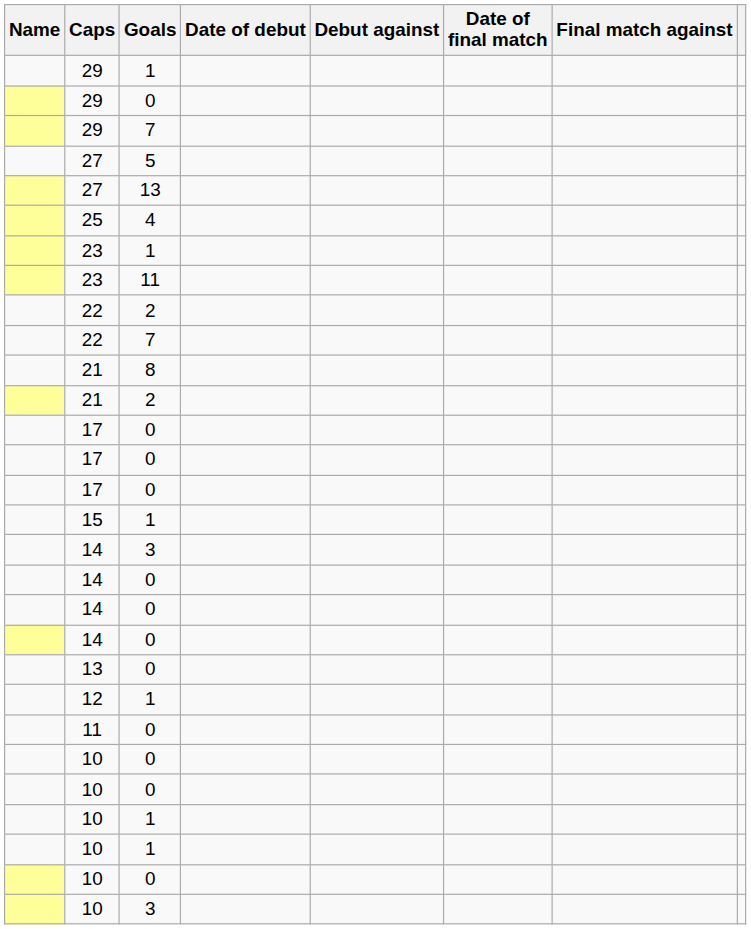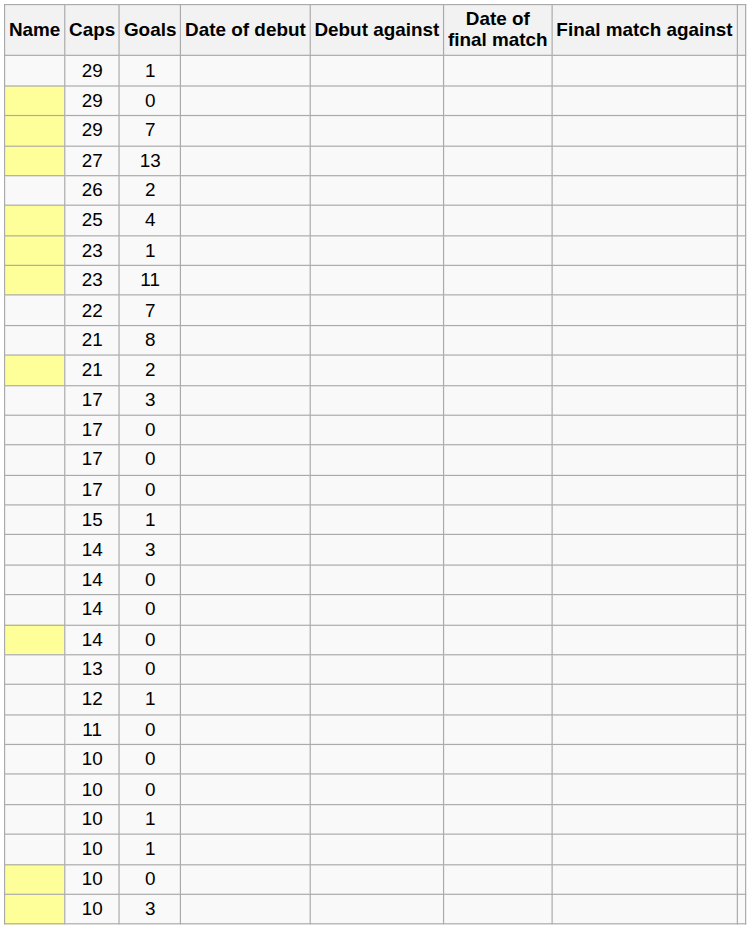 <table class="wikitable plainrowheaders sortable" style="text-align: center;">
 <tr>
 <th scope="col">Name</th>
 <th scope="col">Caps</th>
 <th scope="col">Goals</th>
 <th scope="col">Date of debut</th>
 <th scope="col">Debut against</th>
 <th scope="col">Date of<br>final match</th>
 <th scope="col">Final match against</th>
 <th scope="col" class="unsortable"></th>
 </tr>
 <tr>
 <td scope="row" align="left"></td>
 <td>29</td>
 <td>1</td>
 <td align="left"></td>
 <td align="left"></td>
 <td align="left"></td>
 <td align="left"></td>
 <td></td>
 </tr>
 <tr>
 <td scope="row" style="background-color:#FFFF99" align="left"><strong></strong></td>
 <td>29</td>
 <td>0</td>
 <td align="left"></td>
 <td align="left"></td>
 <td align="left"></td>
 <td align="left"></td>
 <td></td>
 </tr>
 <tr>
 <td scope="row" style="background-color:#FFFF99" align="left"><strong></strong></td>
 <td>29</td>
 <td>7</td>
 <td align="left"></td>
 <td align="left"></td>
 <td align="left"></td>
 <td align="left"></td>
 <td></td>
 </tr>
 <tr>
-<td scope="row" align="left"></td>
+<td scope="row" style="background-color:#FFFF99" align="left"><strong></strong></td>
 <td>27</td>
-<td>5</td>
+<td>13</td>
 <td align="left"></td>
 <td align="left"></td>
 <td align="left"></td>
 <td align="left"></td>
 <td></td>
 </tr>
 <tr>
-<td scope="row" style="background-color:#FFFF99" align="left"><strong></strong></td>
-<td>27</td>
-<td>13</td>
+<td scope="row" align="left"></td>
+<td>26</td>
+<td>2</td>
 <td align="left"></td>
 <td align="left"></td>
 <td align="left"></td>
 <td align="left"></td>
 <td></td>
 </tr>
 <tr>
 <td scope="row" style="background-color:#FFFF99" align="left"><strong></strong></td>
 <td>25</td>
 <td>4</td>
 <td align="left"></td>
 <td align="left"></td>
 <td align="left"></td>
 <td align="left"></td>
 <td></td>
 </tr>
 <tr>
 <td scope="row" style="background-color:#FFFF99" align="left"><strong></strong></td>
 <td>23</td>
 <td>1</td>
 <td align="left"></td>
 <td align="left"></td>
 <td align="left"></td>
 <td align="left"></td>
 <td></td>
 </tr>
 <tr>
 <td scope="row" style="background-color:#FFFF99" align="left"><strong></strong></td>
 <td>23</td>
 <td>11</td>
 <td align="left"></td>
 <td align="left"></td>
 <td align="left"></td>
 <td align="left"></td>
 <td></td>
 </tr>
 <tr>
 <td scope="row" align="left"></td>
 <td>22</td>
-<td>2</td>
-<td align="left"></td>
-<td align="left"></td>
-<td align="left"></td>
-<td align="left"></td>
-<td></td>
-</tr>
-<tr>
-<td scope="row" align="left"></td>
-<td>22</td>
 <td>7</td>
 <td align="left"></td>
 <td align="left"></td>
 <td align="left"></td>
 <td align="left"></td>
 <td></td>
 </tr>
 <tr>
 <td scope="row" align="left"></td>
 <td>21</td>
 <td>8</td>
 <td align="left"></td>
 <td align="left"></td>
 <td align="left"></td>
 <td align="left"></td>
 <td></td>
 </tr>
 <tr>
 <td scope="row" style="background-color:#FFFF99" align="left"><strong></strong></td>
 <td>21</td>
 <td>2</td>
+<td align="left"></td>
+<td align="left"></td>
+<td align="left"></td>
+<td align="left"></td>
+<td></td>
+</tr>
+<tr>
+<td scope="row" align="left"></td>
+<td>17</td>
+<td>3</td>
 <td align="left"></td>
 <td align="left"></td>
 <td align="left"></td>
 <td align="left"></td>
 <td></td>
 </tr>
 <tr>
 <td scope="row" align="left"></td>
 <td>17</td>
 <td>0</td>
 <td align="left"></td>
 <td align="left"></td>
 <td align="left"></td>
 <td align="left"></td>
 <td></td>
 </tr>
 <tr>
 <td scope="row" align="left"></td>
 <td>17</td>
 <td>0</td>
 <td align="left"></td>
 <td align="left"></td>
 <td align="left"></td>
 <td align="left"></td>
 <td></td>
 </tr>
 <tr>
 <td scope="row" align="left"></td>
 <td>17</td>
 <td>0</td>
 <td align="left"></td>
 <td align="left"></td>
 <td align="left"></td>
 <td align="left"></td>
 <td></td>
 </tr>
 <tr>
 <td scope="row" align="left"></td>
 <td>15</td>
 <td>1</td>
 <td align="left"></td>
 <td align="left"></td>
 <td align="left"></td>
 <td align="left"></td>
 <td></td>
 </tr>
 <tr>
 <td scope="row" align="left"></td>
 <td>14</td>
 <td>3</td>
 <td align="left"></td>
 <td align="left"></td>
 <td align="left"></td>
 <td align="left"></td>
 <td></td>
 </tr>
 <tr>
 <td scope="row" align="left"></td>
 <td>14</td>
 <td>0</td>
 <td align="left"></td>
 <td align="left"></td>
 <td align="left"></td>
 <td align="left"></td>
 <td></td>
 </tr>
 <tr>
 <td scope="row" align="left"></td>
 <td>14</td>
 <td>0</td>
 <td align="left"></td>
 <td align="left"></td>
 <td align="left"></td>
 <td align="left"></td>
 <td></td>
 </tr>
 <tr>
 <td scope="row" style="background-color:#FFFF99" align="left"><strong></strong></td>
 <td>14</td>
 <td>0</td>
 <td align="left"></td>
 <td align="left"></td>
 <td align="left"></td>
 <td align="left"></td>
 <td></td>
 </tr>
 <tr>
 <td scope="row" align="left"></td>
 <td>13</td>
 <td>0</td>
 <td align="left"></td>
 <td align="left"></td>
 <td align="left"></td>
 <td align="left"></td>
 <td></td>
 </tr>
 <tr>
 <td scope="row" align="left"></td>
 <td>12</td>
 <td>1</td>
 <td align="left"></td>
 <td align="left"></td>
 <td align="left"></td>
 <td align="left"></td>
 <td></td>
 </tr>
 <tr>
 <td scope="row" align="left"></td>
 <td>11</td>
 <td>0</td>
 <td align="left"></td>
 <td align="left"></td>
 <td align="left"></td>
 <td align="left"></td>
 <td></td>
 </tr>
 <tr>
 <td scope="row" align="left"></td>
 <td>10</td>
 <td>0</td>
 <td align="left"></td>
 <td align="left"></td>
 <td align="left"></td>
 <td align="left"></td>
 <td></td>
 </tr>
 <tr>
 <td scope="row" align="left"></td>
 <td>10</td>
 <td>0</td>
 <td align="left"></td>
 <td align="left"></td>
 <td align="left"></td>
 <td align="left"></td>
 <td></td>
 </tr>
 <tr>
 <td scope="row" align="left"></td>
 <td>10</td>
 <td>1</td>
 <td align="left"></td>
 <td align="left"></td>
 <td align="left"></td>
 <td align="left"></td>
 <td></td>
 </tr>
 <tr>
 <td scope="row" align="left"></td>
 <td>10</td>
 <td>1</td>
 <td align="left"></td>
 <td align="left"></td>
 <td align="left"></td>
 <td align="left"></td>
 <td></td>
 </tr>
 <tr>
 <td scope="row" style="background-color:#FFFF99" align="left"><strong></strong></td>
 <td>10</td>
 <td>0</td>
 <td align="left"></td>
 <td align="left"></td>
 <td align="left"></td>
 <td align="left"></td>
 <td></td>
 </tr>
 <tr>
 <td scope="row" style="background-color:#FFFF99" align="left"><strong></strong></td>
 <td>10</td>
 <td>3</td>
 <td align="left"></td>
 <td align="left"></td>
 <td align="left"></td>
 <td align="left"></td>
 <td></td>
 </tr>
 </table>
